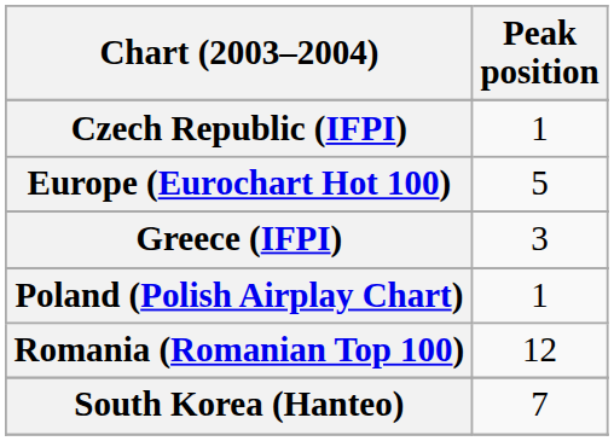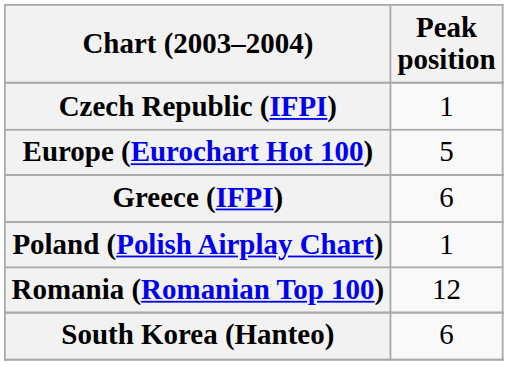 <table class="wikitable sortable plainrowheaders" style="text-align:center">
 <tr>
 <th>Chart (2003–2004)</th>
 <th>Peak<br>position</th>
 </tr>
 <tr>
 </tr>
 <tr>
 </tr>
 <tr>
 </tr>
 <tr>
 </tr>
 <tr>
 </tr>
 <tr>
 <th scope="row">Czech Republic (<a href='#'>IFPI</a>)</th>
 <td>1</td>
 </tr>
 <tr>
 <th scope="row">Europe (<a href='#'>Eurochart Hot 100</a>)</th>
 <td>5</td>
 </tr>
 <tr>
 </tr>
 <tr>
 </tr>
 <tr>
 </tr>
 <tr>
 <th scope="row">Greece (<a href='#'>IFPI</a>)</th>
-<td>3</td>
+<td>6</td>
 </tr>
 <tr>
 </tr>
 <tr>
 </tr>
 <tr>
 </tr>
 <tr>
 </tr>
 <tr>
 </tr>
 <tr>
 </tr>
 <tr>
 </tr>
 <tr>
 </tr>
 <tr>
 </tr>
 <tr>
 <th scope="row">Poland (<a href='#'>Polish Airplay Chart</a>)</th>
 <td>1</td>
 </tr>
 <tr>
 <th scope="row">Romania (<a href='#'>Romanian Top 100</a>)</th>
 <td>12</td>
 </tr>
 <tr>
 </tr>
 <tr>
 <th scope="row">South Korea (Hanteo)</th>
-<td>7</td>
+<td>6</td>
 </tr>
 <tr>
 </tr>
 <tr>
 </tr>
 <tr>
 </tr>
 <tr>
 </tr>
 <tr>
 </tr>
 </table>
